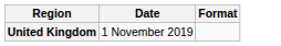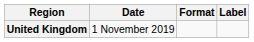 <table class="wikitable plainrowheaders" style="text-align:center">
 <tr>
 <th scope="col">Region</th>
 <th scope="col">Date</th>
 <th scope="col">Format</th>
+<th scope="col">Label</th>
 </tr>
 <tr>
 <th scope="row">United Kingdom</th>
 <td>1 November 2019</td>
 <td></td>
+<td></td>
 </tr>
 </table>
